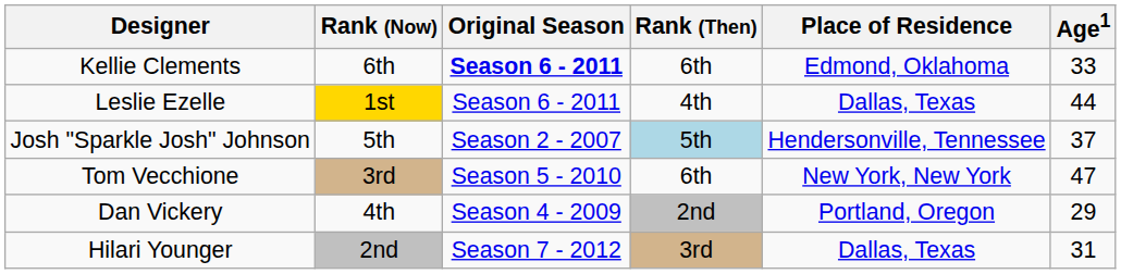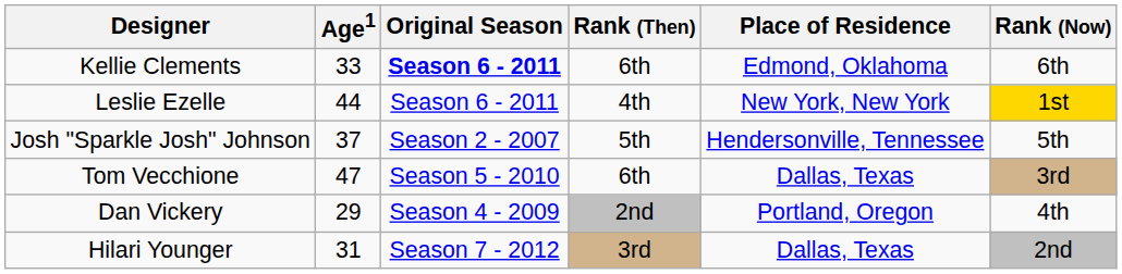 <table class="wikitable sortable" style="text-align:center">
 <tr>
 <th>Designer</th>
-<th>Rank <small>(Now)</small></th>
+<th>Age<sup>1</sup></th>
 <th>Original Season</th>
 <th>Rank <small>(Then)</small></th>
 <th>Place of Residence</th>
-<th>Age<sup>1</sup></th>
+<th>Rank <small>(Now)</small></th>
 </tr>
 <tr>
 <td>Kellie Clements</td>
-<td>6th</td>
+<td>33</td>
 <td><strong><a href='#'>Season 6 - 2011</a></strong></td>
 <td>6th</td>
 <td><a href='#'>Edmond, Oklahoma</a></td>
-<td>33</td>
+<td>6th</td>
 </tr>
 <tr>
 <td>Leslie Ezelle</td>
-<td bgcolor="gold">1st</td>
+<td>44</td>
 <td><a href='#'>Season 6 - 2011</a></td>
 <td>4th</td>
-<td><a href='#'>Dallas, Texas</a></td>
-<td>44</td>
+<td><a href='#'>New York, New York</a></td>
+<td bgcolor="gold">1st</td>
 </tr>
 <tr>
 <td>Josh "Sparkle Josh" Johnson</td>
+<td>37</td>
+<td><a href='#'>Season 2 - 2007</a></td>
 <td>5th</td>
-<td><a href='#'>Season 2 - 2007</a></td>
-<td style="background: lightblue;">5th</td>
 <td><a href='#'>Hendersonville, Tennessee</a></td>
-<td>37</td>
+<td>5th</td>
 </tr>
 <tr>
 <td>Tom Vecchione</td>
-<td bgcolor="tan">3rd</td>
+<td>47</td>
 <td><a href='#'>Season 5 - 2010</a></td>
 <td>6th</td>
-<td><a href='#'>New York, New York</a></td>
-<td>47</td>
+<td><a href='#'>Dallas, Texas</a></td>
+<td bgcolor="tan">3rd</td>
 </tr>
 <tr>
 <td>Dan Vickery</td>
-<td>4th</td>
+<td>29</td>
 <td><a href='#'>Season 4 - 2009</a></td>
 <td bgcolor="silver">2nd</td>
 <td><a href='#'>Portland, Oregon</a></td>
-<td>29</td>
+<td>4th</td>
 </tr>
 <tr>
 <td>Hilari Younger</td>
-<td bgcolor="silver">2nd</td>
+<td>31</td>
 <td><a href='#'>Season 7 - 2012</a></td>
 <td bgcolor="tan">3rd</td>
 <td><a href='#'>Dallas, Texas</a></td>
-<td>31</td>
+<td bgcolor="silver">2nd</td>
 </tr>
 </table>
